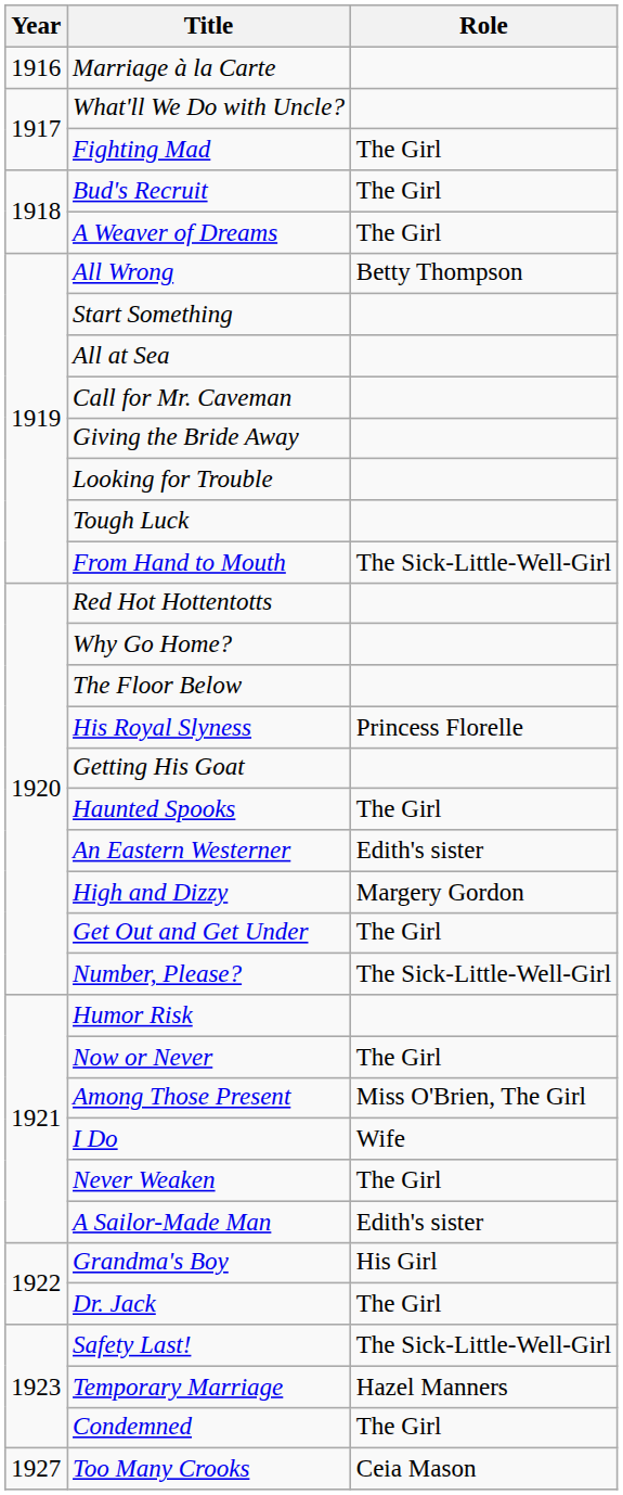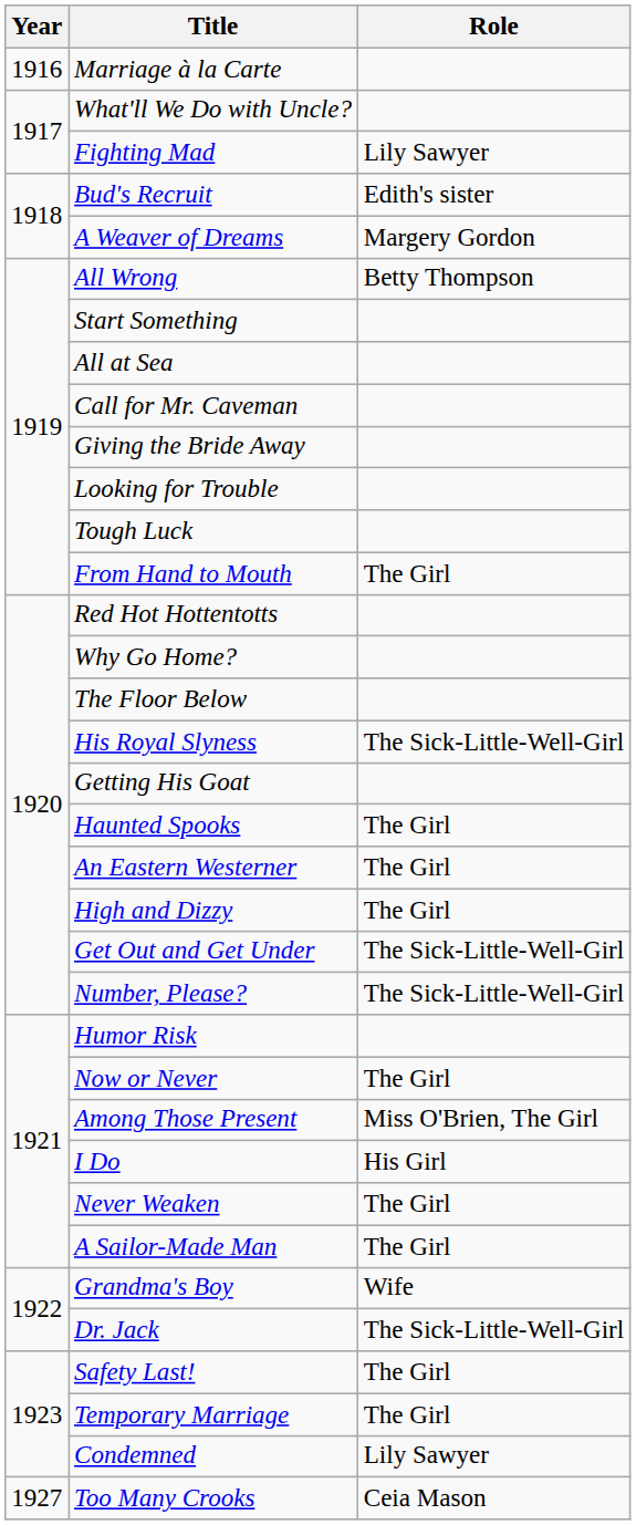 <table class="wikitable" style="font-size: 90%;">
 <tr>
 <th>Year</th>
 <th>Title</th>
 <th>Role</th>
 </tr>
 <tr>
 <td>1916</td>
 <td><em>Marriage à la Carte</em></td>
 <td></td>
 </tr>
 <tr>
 <td rowspan=2>1917</td>
 <td><em>What'll We Do with Uncle?</em></td>
 <td></td>
 </tr>
 <tr>
 <td><em><a href='#'>Fighting Mad</a></em></td>
-<td>The Girl</td>
+<td>Lily Sawyer</td>
 </tr>
 <tr>
 <td rowspan=2>1918</td>
 <td><em><a href='#'>Bud's Recruit</a></em></td>
-<td>The Girl</td>
+<td>Edith's sister</td>
 </tr>
 <tr>
 <td><em><a href='#'>A Weaver of Dreams</a></em></td>
-<td>The Girl</td>
+<td>Margery Gordon</td>
 </tr>
 <tr>
 <td rowspan=8>1919</td>
 <td><em><a href='#'>All Wrong</a></em></td>
 <td>Betty Thompson</td>
 </tr>
 <tr>
 <td><em>Start Something</em></td>
 <td></td>
 </tr>
 <tr>
 <td><em>All at Sea</em></td>
 <td></td>
 </tr>
 <tr>
 <td><em>Call for Mr. Caveman</em></td>
 <td></td>
 </tr>
 <tr>
 <td><em>Giving the Bride Away </em></td>
 <td></td>
 </tr>
 <tr>
 <td><em>Looking for Trouble</em></td>
 <td></td>
 </tr>
 <tr>
 <td><em>Tough Luck</em></td>
 <td></td>
 </tr>
 <tr>
 <td><em><a href='#'>From Hand to Mouth</a></em></td>
-<td>The Sick-Little-Well-Girl</td>
+<td>The Girl</td>
 </tr>
 <tr>
 <td rowspan=10>1920</td>
 <td><em>Red Hot Hottentotts</em></td>
 <td></td>
 </tr>
 <tr>
 <td><em>Why Go Home?</em></td>
 <td></td>
 </tr>
 <tr>
 <td><em>The Floor Below</em></td>
 <td></td>
 </tr>
 <tr>
 <td><em><a href='#'>His Royal Slyness</a></em></td>
-<td>Princess Florelle</td>
+<td>The Sick-Little-Well-Girl</td>
 </tr>
 <tr>
 <td><em>Getting His Goat</em></td>
 <td></td>
 </tr>
 <tr>
 <td><em><a href='#'>Haunted Spooks</a></em></td>
 <td>The Girl</td>
 </tr>
 <tr>
 <td><em><a href='#'>An Eastern Westerner</a></em></td>
-<td>Edith's sister</td>
+<td>The Girl</td>
 </tr>
 <tr>
 <td><em><a href='#'>High and Dizzy</a></em></td>
-<td>Margery Gordon</td>
+<td>The Girl</td>
 </tr>
 <tr>
 <td><em><a href='#'>Get Out and Get Under</a></em></td>
-<td>The Girl</td>
+<td>The Sick-Little-Well-Girl</td>
 </tr>
 <tr>
 <td><em><a href='#'>Number, Please?</a></em></td>
 <td>The Sick-Little-Well-Girl</td>
 </tr>
 <tr>
 <td rowspan=6>1921</td>
 <td><em><a href='#'>Humor Risk</a></em></td>
 <td></td>
 </tr>
 <tr>
 <td><em><a href='#'>Now or Never</a></em></td>
 <td>The Girl</td>
 </tr>
 <tr>
 <td><em><a href='#'>Among Those Present</a></em></td>
 <td>Miss O'Brien, The Girl</td>
 </tr>
 <tr>
 <td><em><a href='#'>I Do</a></em></td>
-<td>Wife</td>
+<td>His Girl</td>
 </tr>
 <tr>
 <td><em><a href='#'>Never Weaken</a></em></td>
 <td>The Girl</td>
 </tr>
 <tr>
 <td><em><a href='#'>A Sailor-Made Man</a></em></td>
-<td>Edith's sister</td>
+<td>The Girl</td>
 </tr>
 <tr>
 <td rowspan=2>1922</td>
 <td><em><a href='#'>Grandma's Boy</a></em></td>
-<td>His Girl</td>
+<td>Wife</td>
 </tr>
 <tr>
 <td><em><a href='#'>Dr. Jack</a></em></td>
-<td>The Girl</td>
+<td>The Sick-Little-Well-Girl</td>
 </tr>
 <tr>
 <td rowspan=3>1923</td>
 <td><em><a href='#'>Safety Last!</a></em></td>
-<td>The Sick-Little-Well-Girl</td>
+<td>The Girl</td>
 </tr>
 <tr>
 <td><em><a href='#'>Temporary Marriage</a></em></td>
-<td>Hazel Manners</td>
+<td>The Girl</td>
 </tr>
 <tr>
 <td><em><a href='#'>Condemned</a></em></td>
-<td>The Girl</td>
+<td>Lily Sawyer</td>
 </tr>
 <tr>
 <td>1927</td>
 <td><em><a href='#'>Too Many Crooks</a></em></td>
 <td>Ceia Mason</td>
 </tr>
 </table>
